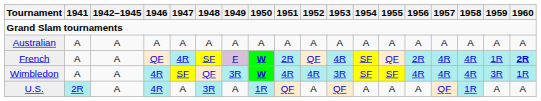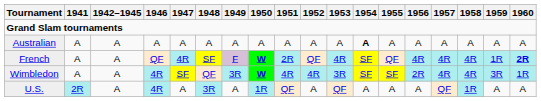 <table class="wikitable" style=text-align:center;font-size:95%>
 <tr bgcolor="#efefef">
 <th>Tournament</th>
 <th>1941</th>
 <th>1942–1945</th>
 <th>1946</th>
 <th>1947</th>
 <th>1948</th>
 <th>1949</th>
 <th>1950</th>
 <th>1951</th>
 <th>1952</th>
 <th>1953</th>
 <th>1954</th>
 <th>1955</th>
 <th>1956</th>
 <th>1957</th>
 <th>1958</th>
 <th>1959</th>
 <th>1960</th>
 </tr>
 <tr>
 <td colspan="31" align=left><strong>Grand Slam tournaments</strong></td>
 </tr>
 <tr>
 <td style="background:#EFEFEF;"><a href='#'>Australian</a></td>
 <td align="center">A</td>
 <td align="center">A</td>
 <td align="center">A</td>
 <td align="center">A</td>
 <td align="center">A</td>
 <td align="center">A</td>
 <td align="center">A</td>
 <td align="center">A</td>
 <td align="center">A</td>
 <td align="center">A</td>
-<td align="center">A</td>
+<td align="center"><strong>A</strong></td>
 <td align="center">A</td>
 <td align="center">A</td>
 <td align="center">A</td>
 <td align="center">A</td>
 <td align="center">A</td>
 <td align="center">A</td>
 </tr>
 <tr>
 <td style="background:#EFEFEF;"><a href='#'>French</a></td>
 <td align="center">A</td>
 <td align="center">A</td>
 <td align="center" style="background:#ffebcd;"><a href='#'>QF</a></td>
 <td align="center" style="background:#afeeee;"><a href='#'>4R</a></td>
 <td align="center" style="background:yellow;"><a href='#'>SF</a></td>
 <td align="center" style="background:#D8BFD8;"><a href='#'>F</a></td>
 <td align="center" style="background:#00ff00;"><strong><a href='#'>W</a></strong></td>
 <td align="center" style="background:#afeeee;"><a href='#'>2R</a></td>
 <td align="center" style="background:#ffebcd;"><a href='#'>QF</a></td>
 <td align="center" style="background:#afeeee;"><a href='#'>4R</a></td>
 <td align="center" style="background:yellow;"><a href='#'>SF</a></td>
 <td align="center" style="background:#ffebcd;"><a href='#'>QF</a></td>
-<td align="center" style="background:#afeeee;"><a href='#'>2R</a></td>
+<td align="center" style="background:#afeeee;"><a href='#'>4R</a></td>
 <td align="center" style="background:#afeeee;"><a href='#'>4R</a></td>
 <td align="center" style="background:#afeeee;"><a href='#'>4R</a></td>
 <td align="center" style="background:#afeeee;"><a href='#'>1R</a></td>
 <td align="center" style="background:#afeeee;"><strong><a href='#'>2R</a></strong></td>
 </tr>
 <tr>
 <td style="background:#EFEFEF;"><a href='#'>Wimbledon</a></td>
 <td align="center">A</td>
 <td align="center">A</td>
 <td align="center" style="background:#afeeee;"><a href='#'>4R</a></td>
 <td align="center" style="background:yellow;"><a href='#'>SF</a></td>
 <td align="center" style="background:#ffebcd;"><a href='#'>QF</a></td>
 <td align="center" style="background:#afeeee;"><a href='#'>3R</a></td>
 <td align="center" style="background:#00ff00;"><strong><a href='#'>W</a></strong></td>
 <td align="center" style="background:#afeeee;"><a href='#'>4R</a></td>
 <td align="center" style="background:#afeeee;"><a href='#'>4R</a></td>
 <td align="center" style="background:#afeeee;"><a href='#'>3R</a></td>
 <td align="center" style="background:yellow;"><a href='#'>SF</a></td>
 <td align="center" style="background:yellow;"><a href='#'>SF</a></td>
-<td align="center" style="background:#afeeee;"><a href='#'>4R</a></td>
+<td align="center" style="background:#afeeee;"><a href='#'>2R</a></td>
 <td align="center" style="background:#afeeee;"><a href='#'>4R</a></td>
 <td align="center" style="background:#afeeee;"><a href='#'>4R</a></td>
 <td align="center" style="background:#afeeee;"><a href='#'>3R</a></td>
 <td align="center" style="background:#afeeee;"><a href='#'>1R</a></td>
 </tr>
 <tr>
 <td style="background:#EFEFEF;"><a href='#'>U.S.</a></td>
 <td align="center" style="background:#afeeee;"><a href='#'>2R</a></td>
 <td align="center">A</td>
 <td align="center" style="background:#afeeee;"><a href='#'>4R</a></td>
 <td align="center">A</td>
 <td align="center" style="background:#afeeee;"><a href='#'>3R</a></td>
 <td align="center">A</td>
 <td align="center" style="background:#afeeee;"><a href='#'>1R</a></td>
 <td align="center" style="background:#ffebcd;"><a href='#'>QF</a></td>
 <td align="center">A</td>
 <td align="center" style="background:#ffebcd;"><a href='#'>QF</a></td>
 <td align="center">A</td>
 <td align="center">A</td>
 <td align="center">A</td>
 <td align="center" style="background:#ffebcd;"><a href='#'>QF</a></td>
 <td align="center" style="background:#afeeee;"><a href='#'>1R</a></td>
 <td align="center">A</td>
 <td align="center">A</td>
 </tr>
 </table>
